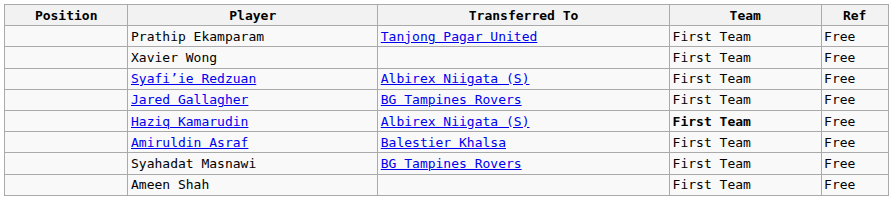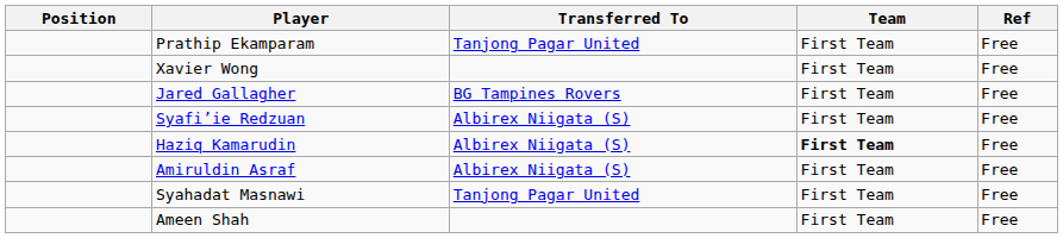 <table class="wikitable sortable" style="width:70%; text-align:center; font-size:100%; text-align:left;">
 <tr>
 <th>Position</th>
 <th>Player</th>
 <th>Transferred To</th>
 <th>Team</th>
 <th>Ref</th>
 </tr>
 <tr>
 <td></td>
 <td> Prathip Ekamparam</td>
 <td> <a href='#'>Tanjong Pagar United</a></td>
 <td>First Team</td>
 <td>Free </td>
 </tr>
 <tr>
 <td></td>
 <td> Xavier Wong</td>
 <td></td>
 <td>First Team</td>
 <td>Free</td>
 </tr>
 <tr>
 <td></td>
-<td> <a href='#'>Syafi’ie Redzuan</a></td>
-<td> <a href='#'>Albirex Niigata (S)</a></td>
+<td> <a href='#'>Jared Gallagher</a></td>
+<td> <a href='#'>BG Tampines Rovers</a></td>
 <td>First Team</td>
 <td>Free </td>
 </tr>
 <tr>
 <td></td>
-<td> <a href='#'>Jared Gallagher</a></td>
-<td> <a href='#'>BG Tampines Rovers</a></td>
+<td> <a href='#'>Syafi’ie Redzuan</a></td>
+<td> <a href='#'>Albirex Niigata (S)</a></td>
 <td>First Team</td>
 <td>Free </td>
 </tr>
 <tr>
 <td></td>
 <td> <a href='#'>Haziq Kamarudin</a></td>
 <td> <a href='#'>Albirex Niigata (S)</a></td>
 <td><strong>First Team</strong></td>
 <td>Free </td>
 </tr>
 <tr>
 <td></td>
 <td> <a href='#'>Amiruldin Asraf</a></td>
-<td> <a href='#'>Balestier Khalsa</a></td>
+<td> <a href='#'>Albirex Niigata (S)</a></td>
 <td>First Team</td>
 <td>Free </td>
 </tr>
 <tr>
 <td></td>
 <td> Syahadat Masnawi</td>
-<td> <a href='#'>BG Tampines Rovers</a></td>
+<td> <a href='#'>Tanjong Pagar United</a></td>
 <td>First Team</td>
 <td>Free </td>
 </tr>
 <tr>
 <td></td>
 <td> Ameen Shah</td>
 <td></td>
 <td>First Team</td>
 <td>Free</td>
 </tr>
 <tr>
 </tr>
 </table>
